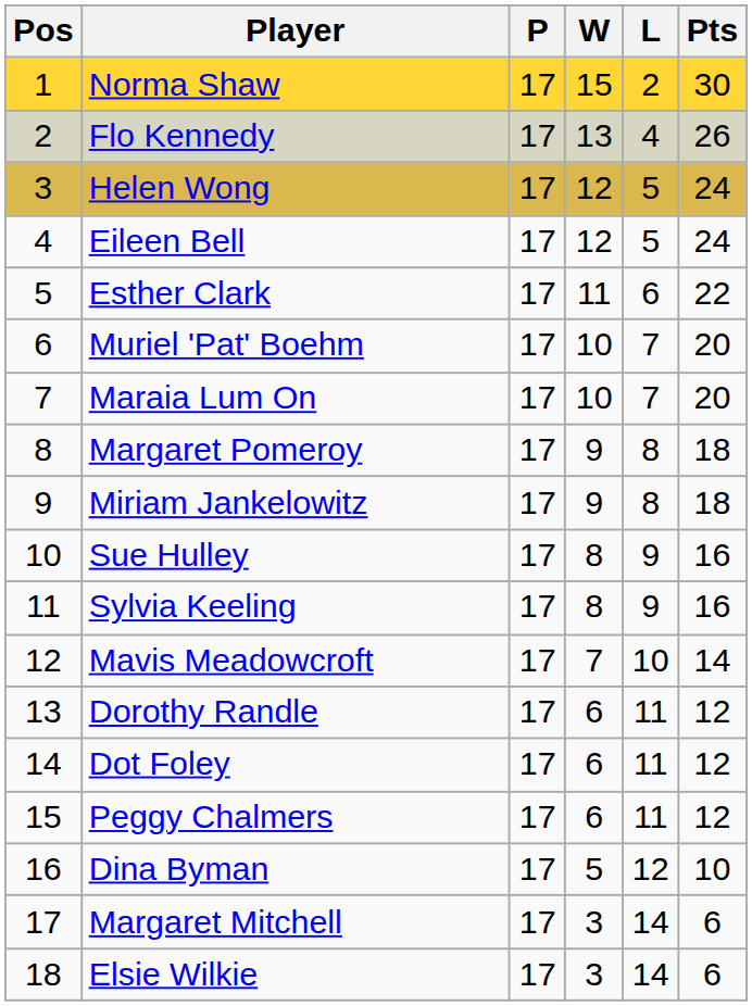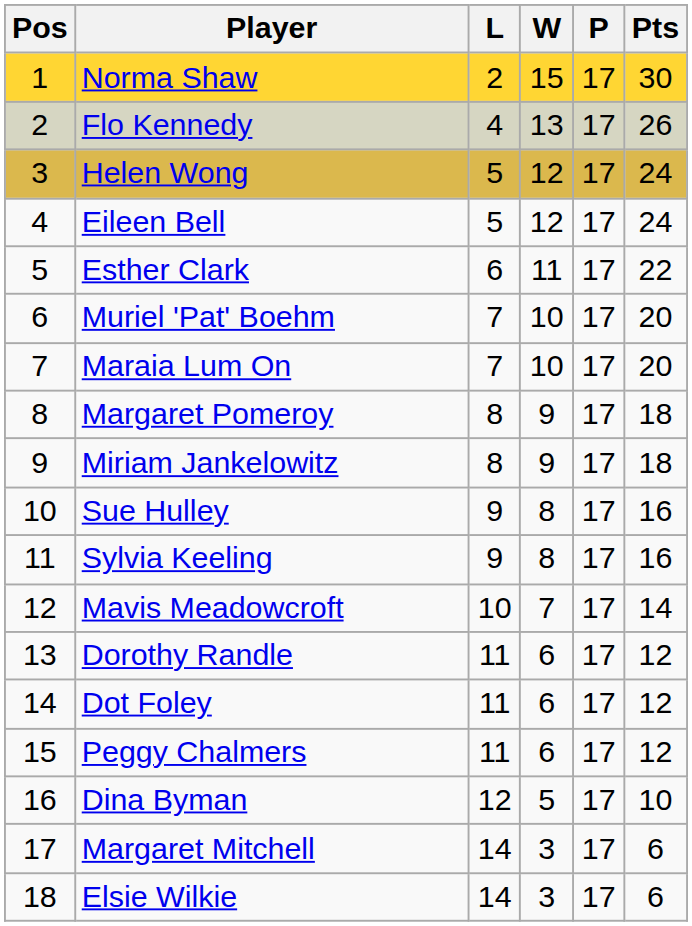 <table class="wikitable" style="font-size: 100%">
 <tr>
 <th width=20>Pos</th>
 <th width=200>Player</th>
+<th width=20>L</th>
+<th width=20>W</th>
 <th width=20>P</th>
-<th width=20>W</th>
-<th width=20>L</th>
 <th width=20>Pts</th>
 </tr>
 <tr align=center style="background: #FFD633;">
 <td>1</td>
 <td align="left"> <a href='#'>Norma Shaw</a></td>
+<td>2</td>
+<td>15</td>
 <td>17</td>
-<td>15</td>
-<td>2</td>
 <td>30</td>
 </tr>
 <tr align=center style="background: #D6D6C2;">
 <td>2</td>
 <td align="left"> <a href='#'>Flo Kennedy</a></td>
+<td>4</td>
+<td>13</td>
 <td>17</td>
-<td>13</td>
-<td>4</td>
 <td>26</td>
 </tr>
 <tr align=center style="background: #DBB84D;">
 <td>3</td>
 <td align="left"> <a href='#'>Helen Wong</a></td>
+<td>5</td>
+<td>12</td>
 <td>17</td>
-<td>12</td>
-<td>5</td>
 <td>24</td>
 </tr>
 <tr align=center>
 <td>4</td>
 <td align="left"> <a href='#'>Eileen Bell</a></td>
+<td>5</td>
+<td>12</td>
 <td>17</td>
-<td>12</td>
-<td>5</td>
 <td>24</td>
 </tr>
 <tr align=center>
 <td>5</td>
 <td align="left"> <a href='#'>Esther Clark</a></td>
+<td>6</td>
+<td>11</td>
 <td>17</td>
-<td>11</td>
-<td>6</td>
 <td>22</td>
 </tr>
 <tr align=center>
 <td>6</td>
 <td align="left"> <a href='#'>Muriel 'Pat' Boehm</a></td>
+<td>7</td>
+<td>10</td>
 <td>17</td>
-<td>10</td>
-<td>7</td>
 <td>20</td>
 </tr>
 <tr align=center>
 <td>7</td>
 <td align="left"> <a href='#'>Maraia Lum On</a></td>
+<td>7</td>
+<td>10</td>
 <td>17</td>
-<td>10</td>
-<td>7</td>
 <td>20</td>
 </tr>
 <tr align=center>
 <td>8</td>
 <td align="left"> <a href='#'>Margaret Pomeroy</a></td>
+<td>8</td>
+<td>9</td>
 <td>17</td>
-<td>9</td>
-<td>8</td>
 <td>18</td>
 </tr>
 <tr align=center>
 <td>9</td>
 <td align="left"> <a href='#'>Miriam Jankelowitz</a></td>
+<td>8</td>
+<td>9</td>
 <td>17</td>
-<td>9</td>
-<td>8</td>
 <td>18</td>
 </tr>
 <tr align=center>
 <td>10</td>
 <td align="left"> <a href='#'>Sue Hulley</a></td>
+<td>9</td>
+<td>8</td>
 <td>17</td>
-<td>8</td>
-<td>9</td>
 <td>16</td>
 </tr>
 <tr align=center>
 <td>11</td>
 <td align="left"> <a href='#'>Sylvia Keeling</a></td>
+<td>9</td>
+<td>8</td>
 <td>17</td>
-<td>8</td>
-<td>9</td>
 <td>16</td>
 </tr>
 <tr align=center>
 <td>12</td>
 <td align="left"> <a href='#'>Mavis Meadowcroft</a></td>
+<td>10</td>
+<td>7</td>
 <td>17</td>
-<td>7</td>
-<td>10</td>
 <td>14</td>
 </tr>
 <tr align=center>
 <td>13</td>
 <td align="left"> <a href='#'>Dorothy Randle</a></td>
+<td>11</td>
+<td>6</td>
 <td>17</td>
-<td>6</td>
-<td>11</td>
 <td>12</td>
 </tr>
 <tr align=center>
 <td>14</td>
 <td align="left"> <a href='#'>Dot Foley</a></td>
+<td>11</td>
+<td>6</td>
 <td>17</td>
-<td>6</td>
-<td>11</td>
 <td>12</td>
 </tr>
 <tr align=center>
 <td>15</td>
 <td align="left"> <a href='#'>Peggy Chalmers</a></td>
+<td>11</td>
+<td>6</td>
 <td>17</td>
-<td>6</td>
-<td>11</td>
 <td>12</td>
 </tr>
 <tr align=center>
 <td>16</td>
 <td align="left"> <a href='#'>Dina Byman</a></td>
+<td>12</td>
+<td>5</td>
 <td>17</td>
-<td>5</td>
-<td>12</td>
 <td>10</td>
 </tr>
 <tr align=center>
 <td>17</td>
 <td align="left"> <a href='#'>Margaret Mitchell</a></td>
+<td>14</td>
+<td>3</td>
 <td>17</td>
-<td>3</td>
-<td>14</td>
 <td>6</td>
 </tr>
 <tr align=center>
 <td>18</td>
 <td align="left"> <a href='#'>Elsie Wilkie</a></td>
+<td>14</td>
+<td>3</td>
 <td>17</td>
-<td>3</td>
-<td>14</td>
 <td>6</td>
 </tr>
 </table>
